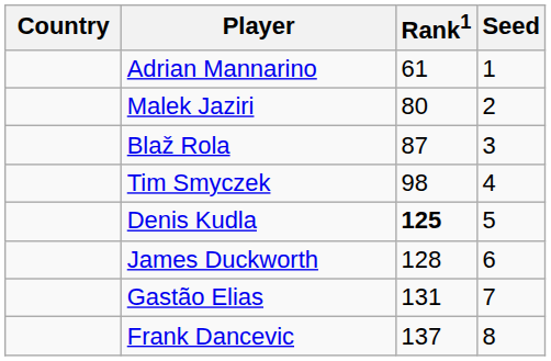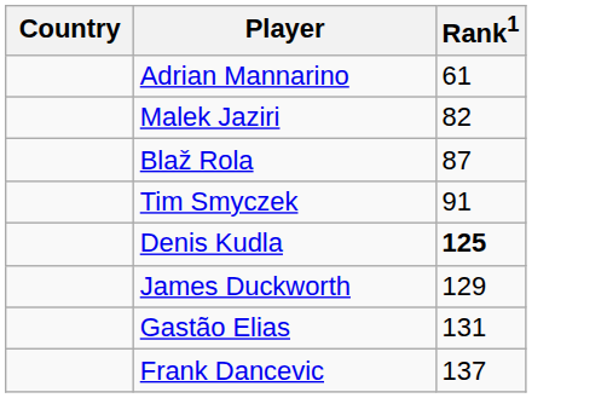 <table class="sortable wikitable">
 <tr>
 <th width="70">Country</th>
 <th width="175">Player</th>
 <th>Rank<sup>1</sup></th>
-<th>Seed</th>
 </tr>
 <tr>
 <td></td>
 <td><a href='#'>Adrian Mannarino</a></td>
 <td>61</td>
-<td>1</td>
 </tr>
 <tr>
 <td></td>
 <td><a href='#'>Malek Jaziri</a></td>
-<td>80</td>
-<td>2</td>
+<td>82</td>
 </tr>
 <tr>
 <td></td>
 <td><a href='#'>Blaž Rola</a></td>
 <td>87</td>
-<td>3</td>
 </tr>
 <tr>
 <td></td>
 <td><a href='#'>Tim Smyczek</a></td>
-<td>98</td>
-<td>4</td>
+<td>91</td>
 </tr>
 <tr>
 <td></td>
 <td><a href='#'>Denis Kudla</a></td>
 <td><strong>125</strong></td>
-<td>5</td>
 </tr>
 <tr>
 <td></td>
 <td><a href='#'>James Duckworth</a></td>
-<td>128</td>
-<td>6</td>
+<td>129</td>
 </tr>
 <tr>
 <td></td>
 <td><a href='#'>Gastão Elias</a></td>
 <td>131</td>
-<td>7</td>
 </tr>
 <tr>
 <td></td>
 <td><a href='#'>Frank Dancevic</a></td>
 <td>137</td>
-<td>8</td>
 </tr>
 </table>
